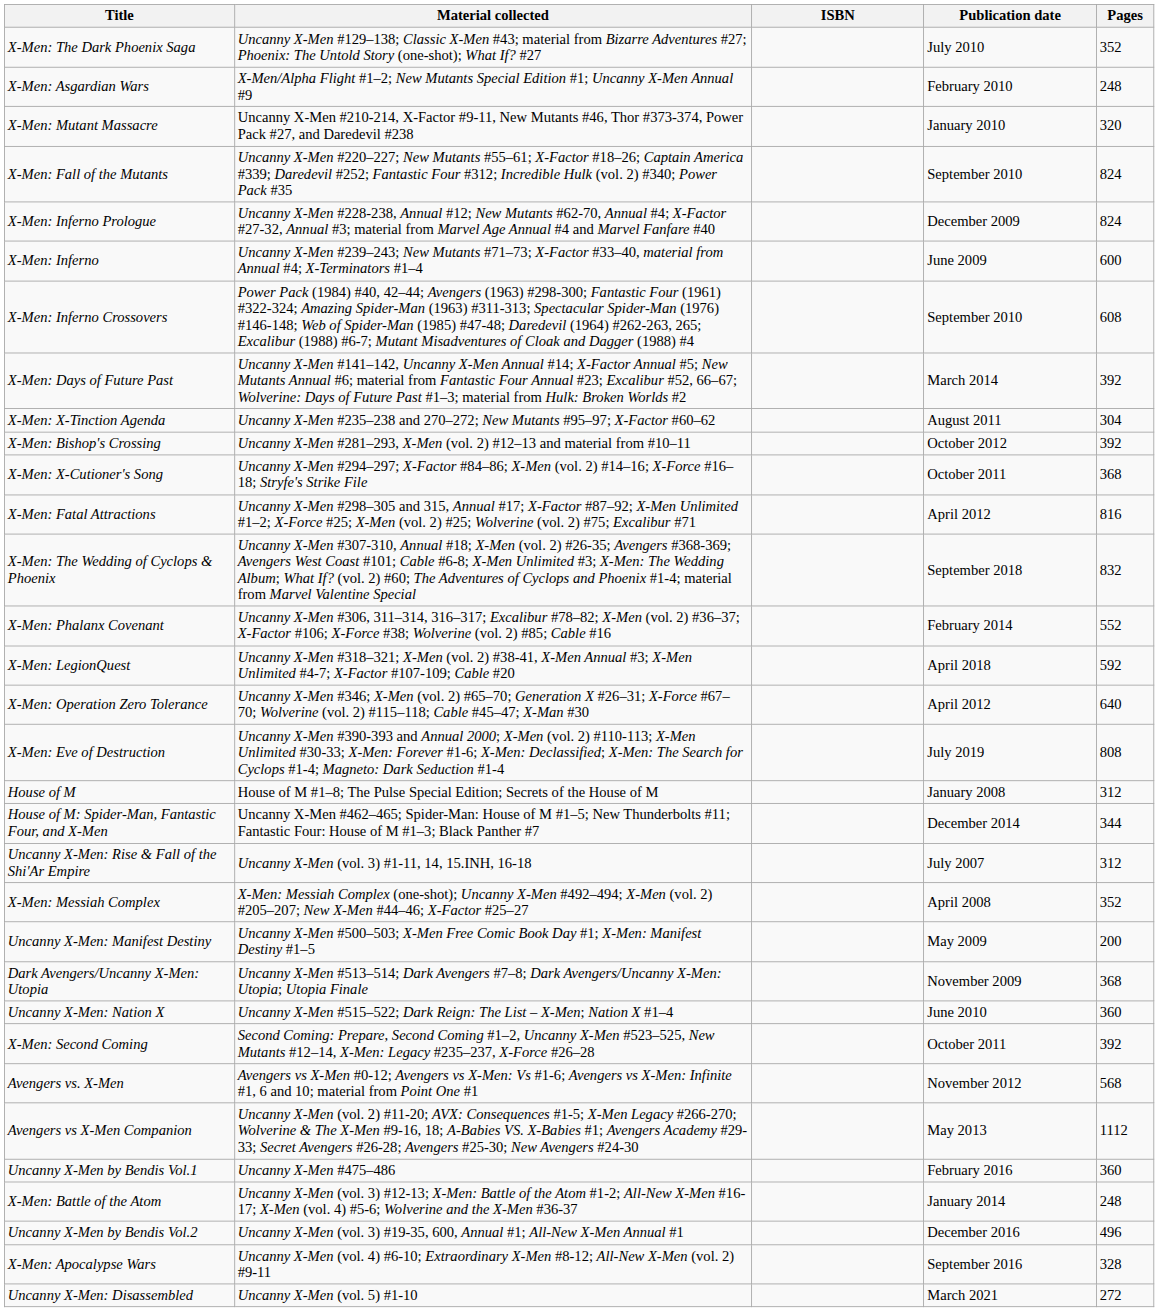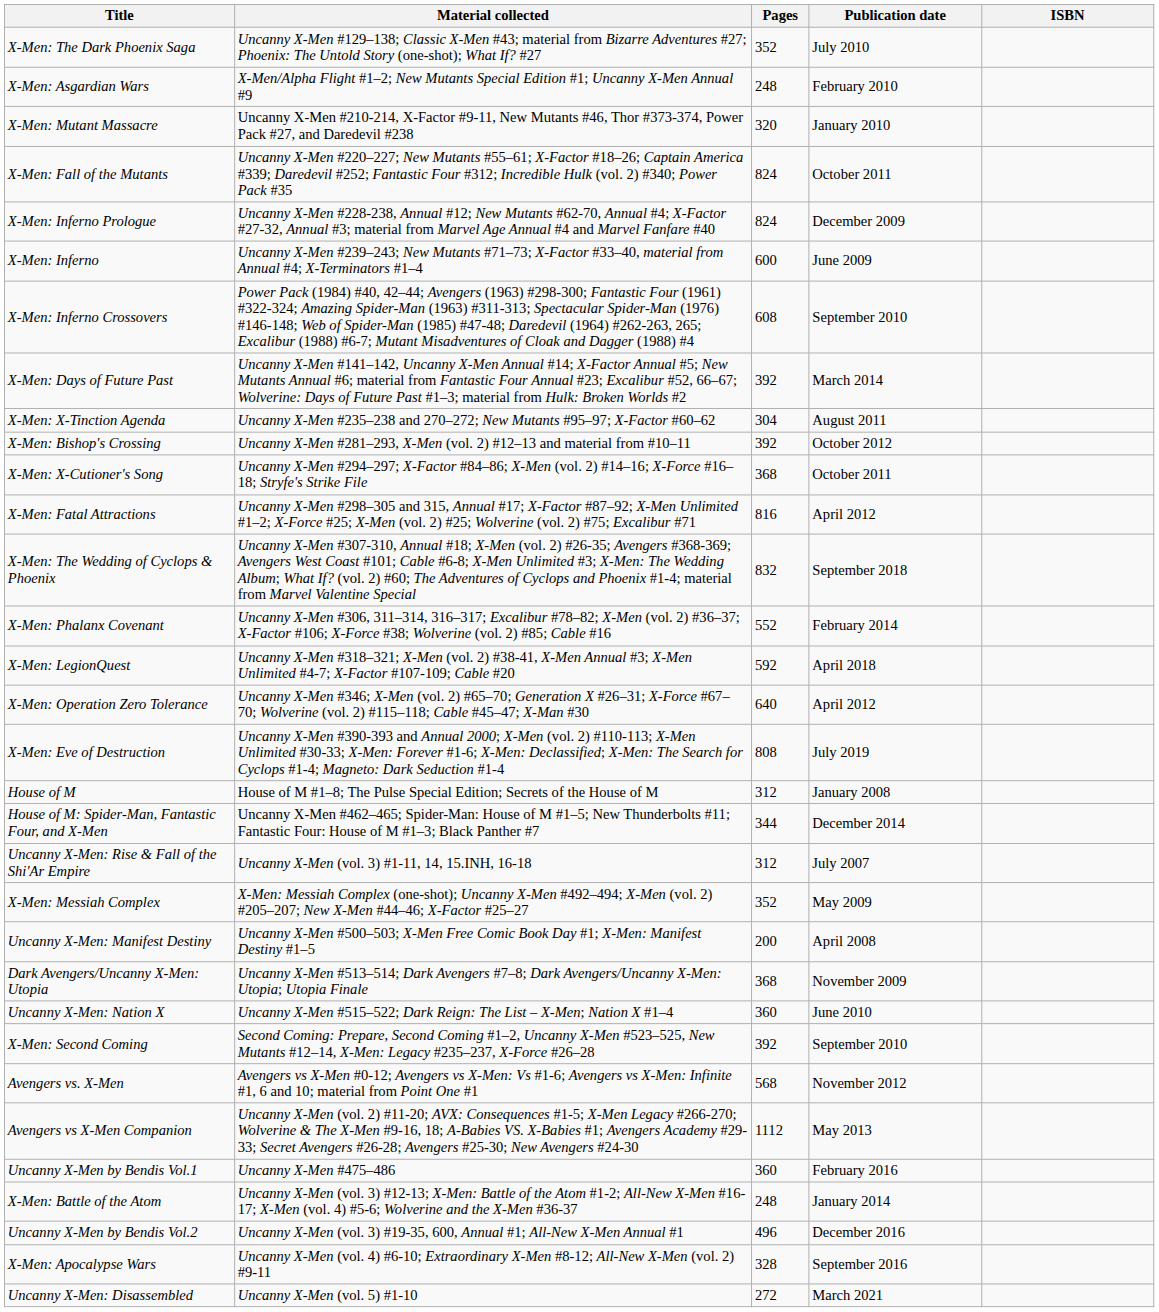 <table class="wikitable" width="100%">
 <tr>
 <th width=20%>Title</th>
 <th width=45%>Material collected</th>
+<th width=5%>Pages</th>
+<th width=15%>Publication date</th>
 <th width=15%>ISBN</th>
-<th width=15%>Publication date</th>
-<th width=5%>Pages</th>
 </tr>
 <tr>
 <td><em>X-Men: The Dark Phoenix Saga</em></td>
 <td><em>Uncanny X-Men</em> #129–138; <em>Classic X-Men</em> #43; material from <em>Bizarre Adventures</em> #27; <em>Phoenix: The Untold Story</em> (one-shot); <em>What If?</em> #27</td>
+<td>352</td>
+<td>July 2010</td>
 <td></td>
-<td>July 2010</td>
-<td>352</td>
 </tr>
 <tr>
 <td><em>X-Men: Asgardian Wars</em></td>
 <td><em>X-Men/Alpha Flight</em> #1–2; <em>New Mutants Special Edition</em> #1; <em>Uncanny X-Men Annual</em> #9</td>
+<td>248</td>
+<td>February 2010</td>
 <td></td>
-<td>February 2010</td>
-<td>248</td>
 </tr>
 <tr>
 <td><em>X-Men: Mutant Massacre</em></td>
 <td>Uncanny X-Men #210-214, X-Factor #9-11, New Mutants #46, Thor #373-374, Power Pack #27, and Daredevil #238</td>
+<td>320</td>
+<td>January 2010</td>
 <td></td>
-<td>January 2010</td>
-<td>320</td>
 </tr>
 <tr>
 <td><em>X-Men: Fall of the Mutants</em></td>
 <td><em>Uncanny X-Men</em> #220–227; <em>New Mutants</em> #55–61; <em>X-Factor</em> #18–26; <em>Captain America</em> #339; <em>Daredevil</em> #252; <em>Fantastic Four</em> #312; <em>Incredible Hulk</em> (vol. 2) #340; <em>Power Pack</em> #35</td>
+<td>824</td>
+<td>October 2011</td>
 <td></td>
-<td>September 2010</td>
-<td>824</td>
 </tr>
 <tr>
 <td><em>X-Men: Inferno Prologue</em></td>
 <td><em>Uncanny X-Men</em> #228-238, <em>Annual</em> #12; <em>New Mutants</em> #62-70, <em>Annual</em> #4; <em>X-Factor</em> #27-32, <em>Annual</em> #3; material from <em>Marvel Age Annual</em> #4 and <em>Marvel Fanfare</em> #40</td>
+<td>824</td>
+<td>December 2009</td>
 <td></td>
-<td>December 2009</td>
-<td>824</td>
 </tr>
 <tr>
 <td><em>X-Men: Inferno</em></td>
 <td><em>Uncanny X-Men</em> #239–243; <em>New Mutants</em> #71–73; <em>X-Factor</em> #33–40, <em>material from Annual</em> #4; <em>X-Terminators</em> #1–4</td>
+<td>600</td>
+<td>June 2009</td>
 <td></td>
-<td>June 2009</td>
-<td>600</td>
 </tr>
 <tr>
 <td><em>X-Men: Inferno Crossovers</em></td>
 <td><em>Power Pack</em> (1984) #40, 42–44; <em>Avengers</em> (1963) #298-300; <em>Fantastic Four</em> (1961) #322-324; <em>Amazing Spider-Man</em> (1963) #311-313; <em>Spectacular Spider-Man</em> (1976) #146-148; <em>Web of Spider-Man</em> (1985) #47-48; <em>Daredevil</em> (1964) #262-263, 265; <em>Excalibur</em> (1988) #6-7; <em>Mutant Misadventures of Cloak and Dagger</em> (1988) #4</td>
+<td>608</td>
+<td>September 2010</td>
 <td></td>
-<td>September 2010</td>
-<td>608</td>
 </tr>
 <tr>
 <td><em>X-Men: Days of Future Past</em></td>
 <td><em>Uncanny X-Men</em> #141–142, <em>Uncanny X-Men Annual</em> #14; <em>X-Factor Annual</em> #5; <em>New Mutants Annual</em> #6; material from <em>Fantastic Four Annual</em> #23; <em>Excalibur</em> #52, 66–67; <em>Wolverine: Days of Future Past</em> #1–3; material from <em>Hulk: Broken Worlds</em> #2</td>
+<td>392</td>
+<td>March 2014</td>
 <td></td>
-<td>March 2014</td>
-<td>392</td>
 </tr>
 <tr>
 <td><em>X-Men: X-Tinction Agenda</em></td>
 <td><em>Uncanny X-Men</em> #235–238 and 270–272; <em>New Mutants</em> #95–97; <em>X-Factor</em> #60–62</td>
+<td>304</td>
+<td>August 2011</td>
 <td></td>
-<td>August 2011</td>
-<td>304</td>
 </tr>
 <tr>
 <td><em>X-Men: Bishop's Crossing</em></td>
 <td><em>Uncanny X-Men</em> #281–293, <em>X-Men</em> (vol. 2) #12–13 and material from #10–11</td>
+<td>392</td>
+<td>October 2012</td>
 <td></td>
-<td>October 2012</td>
-<td>392</td>
 </tr>
 <tr>
 <td><em>X-Men: X-Cutioner's Song</em></td>
 <td><em>Uncanny X-Men</em> #294–297; <em>X-Factor</em> #84–86; <em>X-Men</em> (vol. 2) #14–16; <em>X-Force</em> #16–18; <em>Stryfe's Strike File</em></td>
+<td>368</td>
+<td>October 2011</td>
 <td></td>
-<td>October 2011</td>
-<td>368</td>
 </tr>
 <tr>
 <td><em>X-Men: Fatal Attractions</em></td>
 <td><em>Uncanny X-Men</em> #298–305 and 315, <em>Annual</em> #17; <em>X-Factor</em> #87–92; <em>X-Men Unlimited</em> #1–2; <em>X-Force</em> #25; <em>X-Men</em> (vol. 2) #25; <em>Wolverine</em> (vol. 2) #75; <em>Excalibur</em> #71</td>
+<td>816</td>
+<td>April 2012</td>
 <td></td>
-<td>April 2012</td>
-<td>816</td>
 </tr>
 <tr>
 <td><em>X-Men: The Wedding of Cyclops & Phoenix</em></td>
 <td><em>Uncanny X-Men</em> #307-310, <em>Annual</em> #18; <em>X-Men</em> (vol. 2) #26-35; <em>Avengers</em> #368-369; <em>Avengers West Coast</em> #101; <em>Cable</em> #6-8; <em>X-Men Unlimited</em> #3; <em>X-Men: The Wedding Album</em>; <em>What If?</em> (vol. 2) #60; <em>The Adventures of Cyclops and Phoenix</em> #1-4; material from <em>Marvel Valentine Special</em></td>
+<td>832</td>
+<td>September 2018</td>
 <td></td>
-<td>September 2018</td>
-<td>832</td>
 </tr>
 <tr>
 <td><em>X-Men: Phalanx Covenant</em></td>
 <td><em>Uncanny X-Men</em> #306, 311–314, 316–317; <em>Excalibur</em> #78–82; <em>X-Men</em> (vol. 2) #36–37; <em>X-Factor</em> #106; <em>X-Force</em> #38; <em>Wolverine</em> (vol. 2) #85; <em>Cable</em> #16</td>
+<td>552</td>
+<td>February 2014</td>
 <td></td>
-<td>February 2014</td>
-<td>552</td>
 </tr>
 <tr>
 <td><em>X-Men: LegionQuest</em></td>
 <td><em>Uncanny X-Men</em> #318–321; <em>X-Men</em> (vol. 2) #38-41, <em>X-Men Annual</em> #3; <em>X-Men Unlimited</em> #4-7; <em>X-Factor</em> #107-109; <em>Cable</em> #20</td>
+<td>592</td>
+<td>April 2018</td>
 <td></td>
-<td>April 2018</td>
-<td>592</td>
 </tr>
 <tr>
 <td><em>X-Men: Operation Zero Tolerance</em></td>
 <td><em>Uncanny X-Men</em> #346; <em>X-Men</em> (vol. 2) #65–70; <em>Generation X</em> #26–31; <em>X-Force</em> #67–70; <em>Wolverine</em> (vol. 2) #115–118; <em>Cable</em> #45–47; <em>X-Man</em> #30</td>
+<td>640</td>
+<td>April 2012</td>
 <td></td>
-<td>April 2012</td>
-<td>640</td>
 </tr>
 <tr>
 <td><em>X-Men: Eve of Destruction</em></td>
 <td><em>Uncanny X-Men</em> #390-393 and <em>Annual 2000</em>; <em>X-Men</em> (vol. 2) #110-113; <em>X-Men Unlimited</em> #30-33; <em>X-Men: Forever</em> #1-6; <em>X-Men: Declassified</em>; <em>X-Men: The Search for Cyclops</em> #1-4; <em>Magneto: Dark Seduction</em> #1-4</td>
+<td>808</td>
+<td>July 2019</td>
 <td></td>
-<td>July 2019</td>
-<td>808</td>
 </tr>
 <tr>
 <td><em>House of M</em></td>
 <td>House of M #1–8; The Pulse Special Edition; Secrets of the House of M</td>
+<td>312</td>
+<td>January 2008</td>
 <td></td>
-<td>January 2008</td>
-<td>312</td>
 </tr>
 <tr>
 <td><em>House of M: Spider-Man, Fantastic Four, and X-Men</em></td>
 <td>Uncanny X-Men #462–465; Spider-Man: House of M #1–5; New Thunderbolts #11; Fantastic Four: House of M #1–3; Black Panther #7</td>
+<td>344</td>
+<td>December 2014</td>
 <td></td>
-<td>December 2014</td>
-<td>344</td>
 </tr>
 <tr>
 <td><em>Uncanny X-Men: Rise & Fall of the Shi'Ar Empire</em></td>
 <td><em>Uncanny X-Men</em> (vol. 3) #1-11, 14, 15.INH, 16-18</td>
+<td>312</td>
+<td>July 2007</td>
 <td></td>
-<td>July 2007</td>
-<td>312</td>
 </tr>
 <tr>
 <td><em>X-Men: Messiah Complex</em></td>
 <td><em>X-Men: Messiah Complex</em> (one-shot); <em>Uncanny X-Men</em> #492–494; <em>X-Men</em> (vol. 2) #205–207; <em>New X-Men</em> #44–46; <em>X-Factor</em> #25–27</td>
+<td>352</td>
+<td>May 2009</td>
 <td></td>
-<td>April 2008</td>
-<td>352</td>
 </tr>
 <tr>
 <td><em>Uncanny X-Men: Manifest Destiny</em></td>
 <td><em>Uncanny X-Men</em> #500–503; <em>X-Men Free Comic Book Day</em> #1; <em>X-Men: Manifest Destiny</em> #1–5</td>
+<td>200</td>
+<td>April 2008</td>
 <td></td>
-<td>May 2009</td>
-<td>200</td>
 </tr>
 <tr>
 <td><em>Dark Avengers/Uncanny X-Men: Utopia</em></td>
 <td><em>Uncanny X-Men</em> #513–514; <em>Dark Avengers</em> #7–8; <em>Dark Avengers/Uncanny X-Men: Utopia</em>; <em>Utopia Finale</em></td>
+<td>368</td>
+<td>November 2009</td>
 <td></td>
-<td>November 2009</td>
-<td>368</td>
 </tr>
 <tr>
 <td><em>Uncanny X-Men: Nation X</em></td>
 <td><em>Uncanny X-Men</em> #515–522; <em>Dark Reign: The List – X-Men</em>; <em>Nation X</em> #1–4</td>
+<td>360</td>
+<td>June 2010</td>
 <td></td>
-<td>June 2010</td>
-<td>360</td>
 </tr>
 <tr>
 <td><em>X-Men: Second Coming</em></td>
 <td><em>Second Coming: Prepare</em>, <em>Second Coming</em> #1–2, <em>Uncanny X-Men</em> #523–525, <em>New Mutants</em> #12–14, <em>X-Men: Legacy</em> #235–237, <em>X-Force</em> #26–28</td>
+<td>392</td>
+<td>September 2010</td>
 <td></td>
-<td>October 2011</td>
-<td>392</td>
 </tr>
 <tr>
 <td><em>Avengers vs. X-Men</em></td>
 <td><em>Avengers vs X-Men</em> #0-12; <em>Avengers vs X-Men: Vs</em> #1-6; <em>Avengers vs X-Men: Infinite</em> #1, 6 and 10; material from <em>Point One</em> #1</td>
+<td>568</td>
+<td>November 2012</td>
 <td></td>
-<td>November 2012</td>
-<td>568</td>
 </tr>
 <tr>
 <td><em>Avengers vs X-Men Companion</em></td>
 <td><em>Uncanny X-Men</em> (vol. 2) #11-20; <em>AVX: Consequences</em> #1-5; <em>X-Men Legacy</em> #266-270; <em>Wolverine & The X-Men</em> #9-16, 18; <em>A-Babies VS. X-Babies</em> #1; <em>Avengers Academy</em> #29-33; <em>Secret Avengers</em> #26-28; <em>Avengers</em> #25-30; <em>New Avengers</em> #24-30</td>
+<td>1112</td>
+<td>May 2013</td>
 <td></td>
-<td>May 2013</td>
-<td>1112</td>
 </tr>
 <tr>
 <td><em>Uncanny X-Men by Bendis Vol.1</em></td>
 <td><em>Uncanny X-Men</em> #475–486</td>
+<td>360</td>
+<td>February 2016</td>
 <td></td>
-<td>February 2016</td>
-<td>360</td>
 </tr>
 <tr>
 <td><em>X-Men: Battle of the Atom</em></td>
 <td><em>Uncanny X-Men</em> (vol. 3) #12-13; <em>X-Men: Battle of the Atom</em> #1-2; <em>All-New X-Men</em> #16-17; <em>X-Men</em> (vol. 4) #5-6; <em>Wolverine and the X-Men</em> #36-37</td>
+<td>248</td>
+<td>January 2014</td>
 <td></td>
-<td>January 2014</td>
-<td>248</td>
 </tr>
 <tr>
 <td><em>Uncanny X-Men by Bendis Vol.2</em></td>
 <td><em>Uncanny X-Men</em> (vol. 3) #19-35, 600, <em>Annual</em> #1; <em>All-New X-Men Annual</em> #1</td>
+<td>496</td>
+<td>December 2016</td>
 <td></td>
-<td>December 2016</td>
-<td>496</td>
 </tr>
 <tr>
 <td><em>X-Men: Apocalypse Wars</em></td>
 <td><em>Uncanny X-Men</em> (vol. 4) #6-10; <em>Extraordinary X-Men</em> #8-12; <em>All-New X-Men</em> (vol. 2) #9-11</td>
+<td>328</td>
+<td>September 2016</td>
 <td></td>
-<td>September 2016</td>
-<td>328</td>
 </tr>
 <tr>
 <td><em>Uncanny X-Men: Disassembled</em></td>
 <td><em>Uncanny X-Men</em> (vol. 5) #1-10</td>
+<td>272</td>
+<td>March 2021</td>
 <td></td>
-<td>March 2021</td>
-<td>272</td>
 </tr>
 </table>
